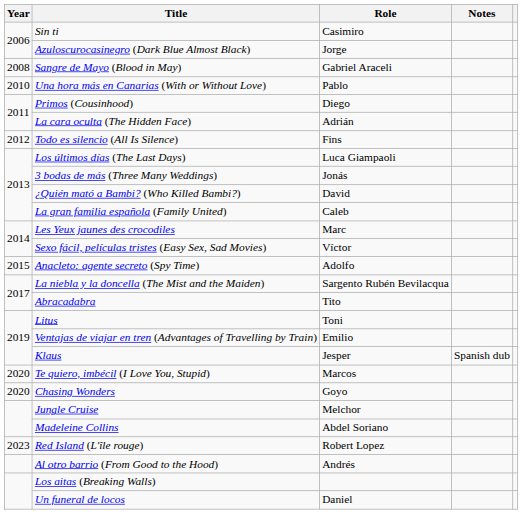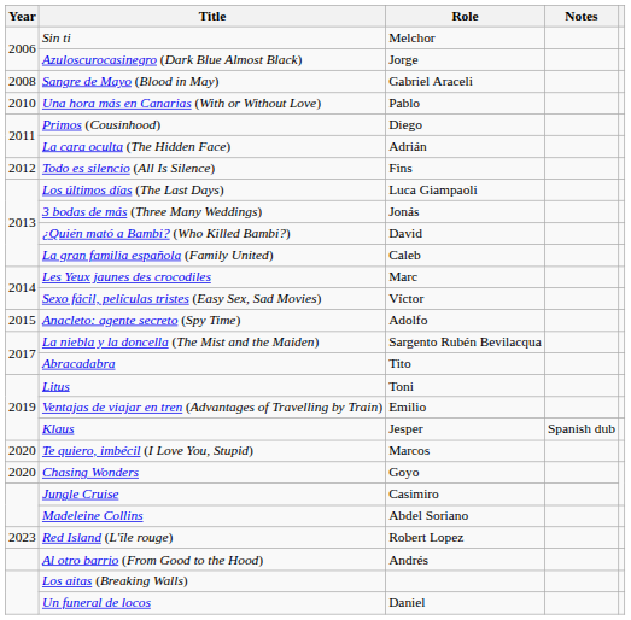 <table class="wikitable sortable">
 <tr>
 <th>Year</th>
 <th>Title</th>
 <th>Role</th>
 <th class="unsortable">Notes</th>
 <th class="unsortable"></th>
 </tr>
 <tr>
 <td align = "center" rowspan = "2">2006</td>
 <td><em>Sin ti</em></td>
-<td>Casimiro</td>
+<td>Melchor</td>
 <td></td>
 <td align = "center"></td>
 </tr>
 <tr>
 <td><em><a href='#'>Azuloscurocasinegro</a></em> (<em>Dark Blue Almost Black</em>)</td>
 <td>Jorge</td>
 <td></td>
 <td align = "center"></td>
 </tr>
 <tr>
 <td align = "center">2008</td>
 <td><em><a href='#'>Sangre de Mayo</a></em> (<em>Blood in May</em>)</td>
 <td>Gabriel Araceli</td>
 <td></td>
 <td align = "center"></td>
 </tr>
 <tr>
 <td align = "center">2010</td>
 <td><em><a href='#'>Una hora más en Canarias</a></em> (<em>With or Without Love</em>)</td>
 <td>Pablo</td>
 <td></td>
 <td align = "center"></td>
 </tr>
 <tr>
 <td align = "center" rowspan=2>2011</td>
 <td><em><a href='#'>Primos</a></em> (<em>Cousinhood</em>)</td>
 <td>Diego</td>
 <td></td>
 <td align = "center"></td>
 </tr>
 <tr>
 <td><em><a href='#'>La cara oculta</a></em> (<em>The Hidden Face</em>)</td>
 <td>Adrián</td>
 <td></td>
 <td align = "center"></td>
 </tr>
 <tr>
 <td align = "center">2012</td>
 <td><em><a href='#'>Todo es silencio</a></em> (<em>All Is Silence</em>)</td>
 <td>Fins</td>
 <td></td>
 <td align = "center"></td>
 </tr>
 <tr>
 <td align = "center" rowspan = "4">2013</td>
 <td><em><a href='#'>Los últimos días</a></em> (<em>The Last Days</em>)</td>
 <td>Luca Giampaoli</td>
 <td></td>
 <td align = "center"></td>
 </tr>
 <tr>
 <td><em><a href='#'>3 bodas de más</a></em> (<em>Three Many Weddings</em>)</td>
 <td>Jonás</td>
 <td></td>
 <td align = "center"></td>
 </tr>
 <tr>
 <td><em><a href='#'>¿Quién mató a Bambi?</a></em> (<em>Who Killed Bambi?</em>)</td>
 <td>David</td>
 <td></td>
 <td align = "center"></td>
 </tr>
 <tr>
 <td><em><a href='#'>La gran familia española</a></em> (<em>Family United</em>)</td>
 <td>Caleb</td>
 <td></td>
 <td align = "center"></td>
 </tr>
 <tr>
 <td align = "center" rowspan = "2">2014</td>
 <td><em><a href='#'>Les Yeux jaunes des crocodiles</a></em></td>
 <td>Marc</td>
 <td></td>
 </tr>
 <tr>
 <td><em><a href='#'>Sexo fácil, películas tristes</a></em> (<em>Easy Sex, Sad Movies</em>)</td>
 <td>Víctor</td>
 <td></td>
 <td align = "center"></td>
 </tr>
 <tr>
 <td align = "center">2015</td>
 <td><em><a href='#'>Anacleto: agente secreto</a></em> (<em>Spy Time</em>)</td>
 <td>Adolfo</td>
 <td></td>
 <td align = "center"></td>
 </tr>
 <tr>
 <td align = "center" rowspan = "2">2017</td>
 <td><em><a href='#'>La niebla y la doncella</a></em> (<em>The Mist and the Maiden</em>)</td>
 <td>Sargento Rubén Bevilacqua</td>
 <td></td>
 <td align = "center"></td>
 </tr>
 <tr>
 <td><em><a href='#'>Abracadabra</a></em></td>
 <td>Tito</td>
 <td></td>
 </tr>
 <tr>
 <td align = "center" rowspan = "3">2019</td>
 <td><em><a href='#'>Litus</a></em></td>
 <td>Toni</td>
 <td></td>
 <td align = "center"></td>
 </tr>
 <tr>
 <td><em><a href='#'>Ventajas de viajar en tren</a></em> (<em>Advantages of Travelling by Train</em>)</td>
 <td>Emilio</td>
 <td></td>
 <td align = "center"></td>
 </tr>
 <tr>
 <td><em><a href='#'>Klaus</a></em></td>
 <td>Jesper</td>
 <td>Spanish dub</td>
 </tr>
 <tr>
 <td align = "center">2020</td>
 <td scope="row" style="text-align: left;"><em><a href='#'>Te quiero, imbécil</a></em> (<em>I Love You, Stupid</em>)</td>
 <td>Marcos</td>
 <td></td>
 <td align = "center"></td>
 </tr>
 <tr>
 <td align = "center">2020</td>
 <td><em><a href='#'>Chasing Wonders</a></em></td>
 <td>Goyo</td>
 <td></td>
 </tr>
 <tr>
 <td rowspan = "2"></td>
 <td><em><a href='#'>Jungle Cruise</a></em></td>
-<td>Melchor</td>
+<td>Casimiro</td>
 <td></td>
 </tr>
 <tr>
 <td><em><a href='#'>Madeleine Collins</a></em></td>
 <td>Abdel Soriano</td>
 <td></td>
 <td></td>
 </tr>
 <tr>
 <td align = "center">2023</td>
 <td><em><a href='#'>Red Island</a></em> (<em>L'île rouge</em>)</td>
 <td>Robert Lopez</td>
 <td></td>
 <td align = "center"></td>
 </tr>
 <tr>
 <td></td>
 <td><em><a href='#'>Al otro barrio</a></em> (<em>From Good to the Hood</em>)</td>
 <td>Andrés</td>
 <td></td>
 <td></td>
 </tr>
 <tr>
 <td rowspan = "2"></td>
 <td><em><a href='#'>Los aitas</a></em> (<em>Breaking Walls</em>)</td>
 <td></td>
 <td></td>
 <td></td>
 </tr>
 <tr>
 <td><em><a href='#'>Un funeral de locos</a></em></td>
 <td>Daniel</td>
 <td></td>
 <td></td>
 </tr>
 </table>
